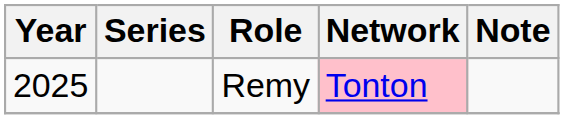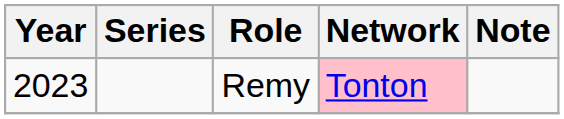 <table class="wikitable">
 <tr>
 <th>Year</th>
 <th>Series</th>
 <th>Role</th>
 <th>Network</th>
 <th>Note</th>
 </tr>
 <tr>
-<td>2025</td>
+<td>2023</td>
 <td><em></em></td>
 <td>Remy</td>
 <td style="background: pink;"><a href='#'>Tonton</a></td>
 <td></td>
 </tr>
 <tr>
 </tr>
 </table>
